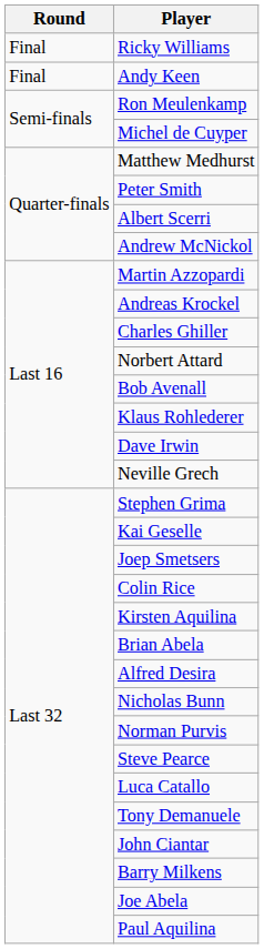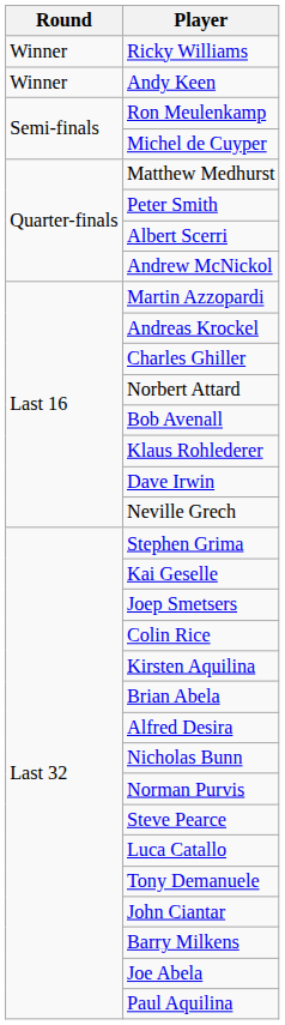 <table class="wikitable">
 <tr>
 <th>Round</th>
 <th>Player</th>
 </tr>
 <tr>
-<td rowspan="1">Final</td>
+<td rowspan="1">Winner</td>
 <td> <a href='#'>Ricky Williams</a></td>
 </tr>
 <tr>
-<td rowspan="1">Final</td>
+<td rowspan="1">Winner</td>
 <td> <a href='#'>Andy Keen</a></td>
 </tr>
 <tr>
 <td rowspan="2">Semi-finals</td>
 <td> <a href='#'>Ron Meulenkamp</a></td>
 </tr>
 <tr>
 <td> <a href='#'>Michel de Cuyper</a></td>
 </tr>
 <tr>
 <td rowspan="4">Quarter-finals</td>
 <td> Matthew Medhurst</td>
 </tr>
 <tr>
 <td> <a href='#'>Peter Smith</a></td>
 </tr>
 <tr>
 <td> <a href='#'>Albert Scerri</a></td>
 </tr>
 <tr>
 <td> <a href='#'>Andrew McNickol</a></td>
 </tr>
 <tr>
 <td rowspan="8">Last 16</td>
 <td> <a href='#'>Martin Azzopardi</a></td>
 </tr>
 <tr>
 <td> <a href='#'>Andreas Krockel</a></td>
 </tr>
 <tr>
 <td> <a href='#'>Charles Ghiller</a></td>
 </tr>
 <tr>
 <td> Norbert Attard</td>
 </tr>
 <tr>
 <td> <a href='#'>Bob Avenall</a></td>
 </tr>
 <tr>
 <td> <a href='#'>Klaus Rohlederer</a></td>
 </tr>
 <tr>
 <td> <a href='#'>Dave Irwin</a></td>
 </tr>
 <tr>
 <td> Neville Grech</td>
 </tr>
 <tr>
 <td rowspan="16">Last 32</td>
 <td> <a href='#'>Stephen Grima</a></td>
 </tr>
 <tr>
 <td> <a href='#'>Kai Geselle</a></td>
 </tr>
 <tr>
 <td> <a href='#'>Joep Smetsers</a></td>
 </tr>
 <tr>
 <td> <a href='#'>Colin Rice</a></td>
 </tr>
 <tr>
 <td> <a href='#'>Kirsten Aquilina</a></td>
 </tr>
 <tr>
 <td> <a href='#'>Brian Abela</a></td>
 </tr>
 <tr>
 <td> <a href='#'>Alfred Desira</a></td>
 </tr>
 <tr>
 <td> <a href='#'>Nicholas Bunn</a></td>
 </tr>
 <tr>
 <td> <a href='#'>Norman Purvis</a></td>
 </tr>
 <tr>
 <td> <a href='#'>Steve Pearce</a></td>
 </tr>
 <tr>
 <td> <a href='#'>Luca Catallo</a></td>
 </tr>
 <tr>
 <td> <a href='#'>Tony Demanuele</a></td>
 </tr>
 <tr>
 <td> <a href='#'>John Ciantar</a></td>
 </tr>
 <tr>
 <td> <a href='#'>Barry Milkens</a></td>
 </tr>
 <tr>
 <td> <a href='#'>Joe Abela</a></td>
 </tr>
 <tr>
 <td> <a href='#'>Paul Aquilina</a></td>
 </tr>
 </table>
